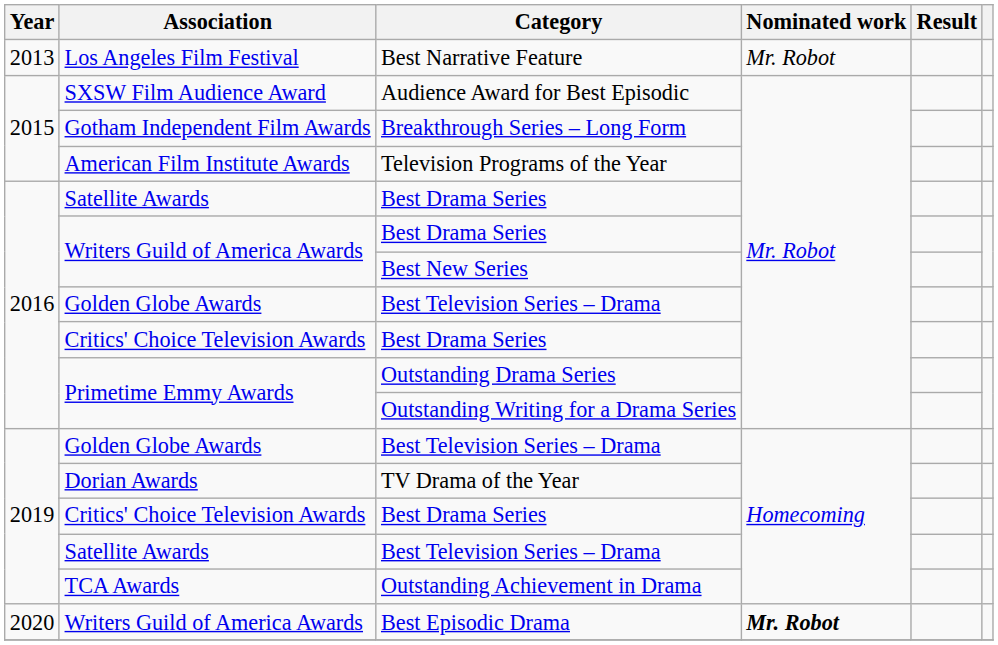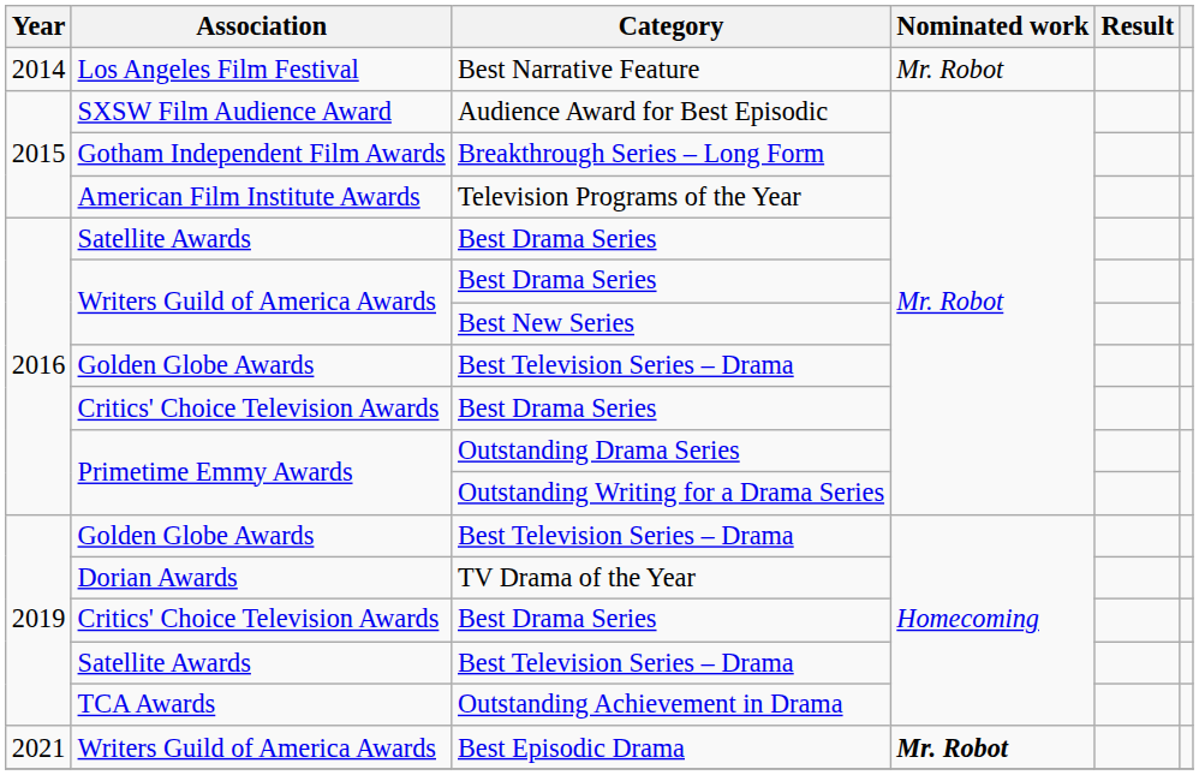 <table class="wikitable sortable">
 <tr>
 <th>Year</th>
 <th>Association</th>
 <th>Category</th>
 <th>Nominated work</th>
 <th>Result</th>
 <th class="unsortable"></th>
 </tr>
 <tr>
-<td>2013</td>
+<td>2014</td>
 <td><a href='#'>Los Angeles Film Festival</a></td>
 <td>Best Narrative Feature</td>
 <td rowspan="1"><em>Mr. Robot</em></td>
 <td></td>
 </tr>
 <tr>
 <td rowspan="3">2015</td>
 <td><a href='#'>SXSW Film Audience Award</a></td>
 <td>Audience Award for Best Episodic</td>
 <td rowspan="10"><em><a href='#'>Mr. Robot</a></em></td>
 <td></td>
 <td></td>
 </tr>
 <tr>
 <td><a href='#'>Gotham Independent Film Awards</a></td>
 <td><a href='#'>Breakthrough Series – Long Form</a></td>
 <td></td>
 <td></td>
 </tr>
 <tr>
 <td><a href='#'>American Film Institute Awards</a></td>
 <td>Television Programs of the Year</td>
 <td></td>
 <td></td>
 </tr>
 <tr>
 <td rowspan="7">2016</td>
 <td><a href='#'>Satellite Awards</a></td>
 <td><a href='#'>Best Drama Series</a></td>
 <td></td>
 <td></td>
 </tr>
 <tr>
 <td rowspan="2"><a href='#'>Writers Guild of America Awards</a></td>
 <td><a href='#'>Best Drama Series</a></td>
 <td></td>
 <td rowspan=2></td>
 </tr>
 <tr>
 <td><a href='#'>Best New Series</a></td>
 <td></td>
 </tr>
 <tr>
 <td><a href='#'>Golden Globe Awards</a></td>
 <td><a href='#'>Best Television Series – Drama</a></td>
 <td></td>
 <td></td>
 </tr>
 <tr>
 <td><a href='#'>Critics' Choice Television Awards</a></td>
 <td><a href='#'>Best Drama Series</a></td>
 <td></td>
 <td></td>
 </tr>
 <tr>
 <td rowspan="2"><a href='#'>Primetime Emmy Awards</a></td>
 <td><a href='#'>Outstanding Drama Series</a></td>
 <td></td>
 <td rowspan=2></td>
 </tr>
 <tr>
 <td><a href='#'>Outstanding Writing for a Drama Series</a></td>
 <td></td>
 </tr>
 <tr>
 <td rowspan="5">2019</td>
 <td><a href='#'>Golden Globe Awards</a></td>
 <td><a href='#'>Best Television Series – Drama</a></td>
 <td rowspan="5"><em><a href='#'>Homecoming</a></em></td>
 <td></td>
 <td></td>
 </tr>
 <tr>
 <td><a href='#'>Dorian Awards</a></td>
 <td>TV Drama of the Year</td>
 <td></td>
 <td></td>
 </tr>
 <tr>
 <td><a href='#'>Critics' Choice Television Awards</a></td>
 <td><a href='#'>Best Drama Series</a></td>
 <td></td>
 <td></td>
 </tr>
 <tr>
 <td><a href='#'>Satellite Awards</a></td>
 <td><a href='#'>Best Television Series – Drama</a></td>
 <td></td>
 <td></td>
 </tr>
 <tr>
 <td><a href='#'>TCA Awards</a></td>
 <td><a href='#'>Outstanding Achievement in Drama</a></td>
 <td></td>
 <td></td>
 </tr>
 <tr>
-<td>2020</td>
+<td>2021</td>
 <td rowspan="1"><a href='#'>Writers Guild of America Awards</a></td>
 <td><a href='#'>Best Episodic Drama</a></td>
 <td rowspan="1"><strong><em>Mr. Robot</em></strong></td>
 <td></td>
 <td></td>
 </tr>
 <tr>
 </tr>
 </table>
